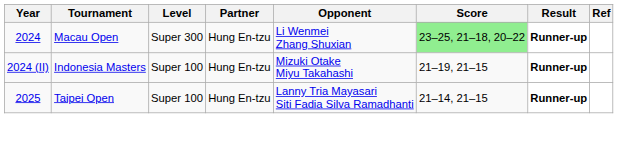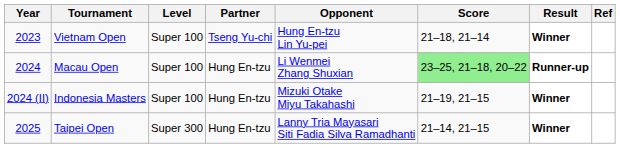 <table class="sortable wikitable" style="font-size: 90%;">
 <tr>
 <th>Year</th>
 <th>Tournament</th>
 <th>Level</th>
 <th>Partner</th>
 <th>Opponent</th>
 <th>Score</th>
 <th>Result</th>
 <th>Ref</th>
 </tr>
 <tr>
+<td align="center"><a href='#'>2023</a></td>
+<td align="left"><a href='#'>Vietnam Open</a></td>
+<td align="left">Super 100</td>
+<td align="left">  <a href='#'>Tseng Yu-chi</a></td>
+<td align="left"> <a href='#'>Hung En-tzu</a><br> <a href='#'>Lin Yu-pei</a></td>
+<td align="left">21–18, 21–14</td>
+<td style="text-align:left; background:white"> <strong>Winner</strong></td>
+<td style="text-align:center; background:white"></td>
+</tr>
+<tr>
 <td align="center"><a href='#'>2024</a></td>
 <td align="left"><a href='#'>Macau Open</a></td>
-<td align="left">Super 300</td>
+<td align="left">Super 100</td>
 <td align="left"> Hung En-tzu</td>
 <td align="left"> <a href='#'>Li Wenmei</a> <br> <a href='#'>Zhang Shuxian</a></td>
 <td align="left" style="background: lightgreen;">23–25, 21–18, 20–22</td>
 <td style="text-align:left; background:white"> <strong>Runner-up</strong></td>
 <td style="text-align:center; background:white"></td>
 </tr>
 <tr>
 <td align="center"><a href='#'>2024 (II)</a></td>
 <td align="left"><a href='#'>Indonesia Masters</a></td>
 <td align="left">Super 100</td>
 <td align="left"> Hung En-tzu</td>
 <td align="left"> <a href='#'>Mizuki Otake</a><br> <a href='#'>Miyu Takahashi</a></td>
 <td align="left">21–19, 21–15</td>
-<td style="text-align:left; background:white"> <strong>Runner-up</strong></td>
+<td style="text-align:left; background:white"> <strong>Winner</strong></td>
 <td style="text-align:center; background:white"></td>
 </tr>
 <tr>
 <td align="center"><a href='#'>2025</a></td>
 <td align="left"><a href='#'>Taipei Open</a></td>
-<td align="left">Super 100</td>
+<td align="left">Super 300</td>
 <td align="left"> Hung En-tzu</td>
 <td align="left"> <a href='#'>Lanny Tria Mayasari</a><br> <a href='#'>Siti Fadia Silva Ramadhanti</a></td>
 <td align="left">21–14, 21–15</td>
-<td style="text-align:left; background:white"> <strong>Runner-up</strong></td>
+<td style="text-align:left; background:white"> <strong>Winner</strong></td>
 <td style="text-align:center; background:white"></td>
 </tr>
 </table>
